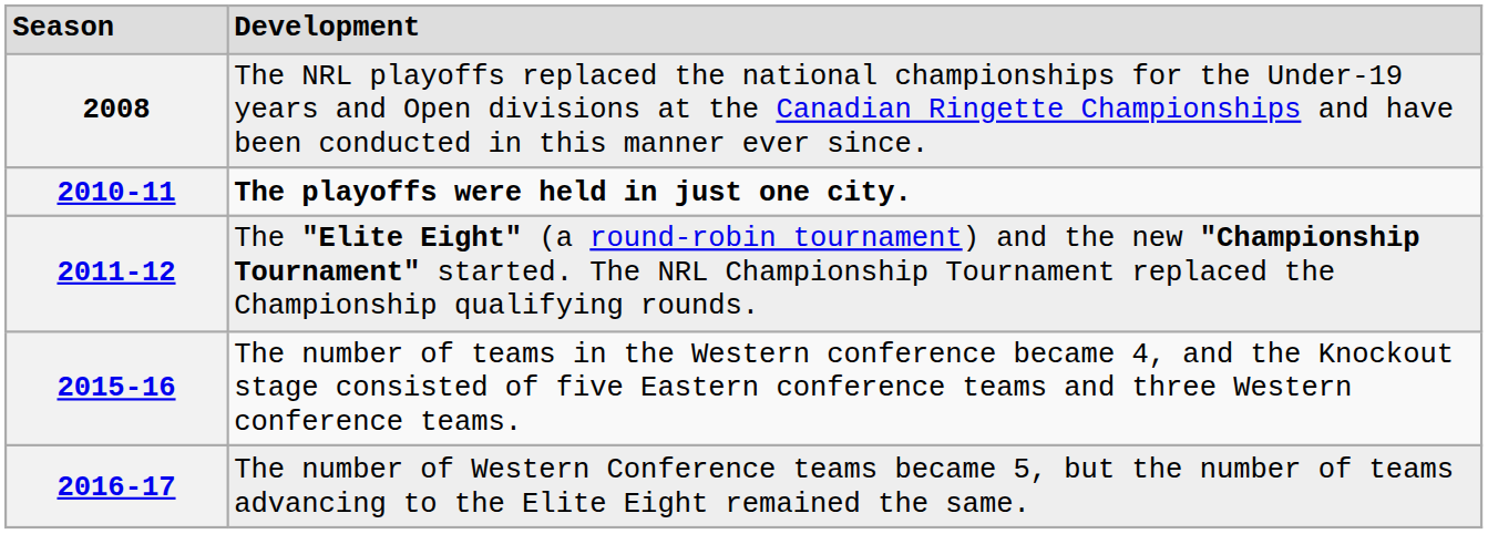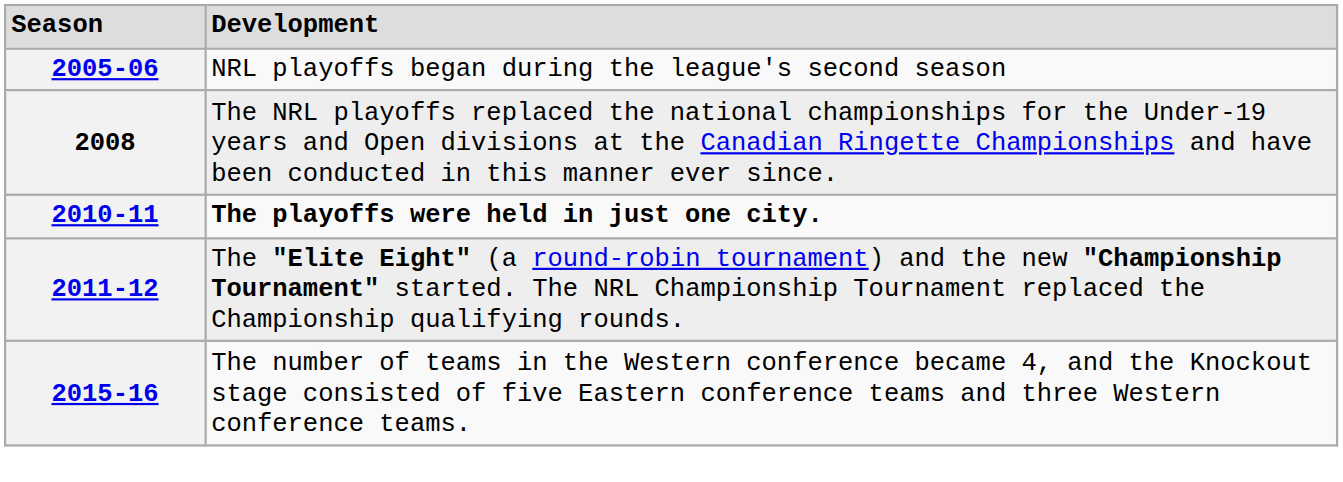 <table class="wikitable" style="text-align:left; font-size:90%">
 <tr align="left" style="font-weight:bold; background-color:#dddddd;">
 <td width=15%>Season</td>
 <td>Development</td>
+</tr>
+<tr align="Left">
+<th><a href='#'>2005-06</a></th>
+<td>NRL playoffs began during the league's second season</td>
 </tr>
 <tr align="left" bgcolor="#eeeeee">
 <th>2008</th>
 <td>The NRL playoffs replaced the national championships for the Under-19 years and Open divisions at the <a href='#'>Canadian Ringette Championships</a> and have been conducted in this manner ever since.</td>
 </tr>
 <tr align="Left">
 <th><a href='#'>2010-11</a></th>
 <td><strong>The playoffs were held in just one city.</strong></td>
 </tr>
 <tr align="left" bgcolor="#eeeeee">
 <th><a href='#'>2011-12</a></th>
 <td>The <strong>"Elite Eight"</strong> (a <a href='#'>round-robin tournament</a>) and the new <strong>"Championship Tournament"</strong> started. The NRL Championship Tournament replaced the Championship qualifying rounds.</td>
 </tr>
 <tr align="left">
 <th><a href='#'>2015-16</a></th>
 <td>The number of teams in the Western conference became 4, and the Knockout stage consisted of five Eastern conference teams and three Western conference teams.</td>
 </tr>
-<tr align="left" bgcolor="#eeeeee">
-<th><a href='#'>2016-17</a></th>
-<td>The number of Western Conference teams became 5, but the number of teams advancing to the Elite Eight remained the same.</td>
-</tr>
 </table>
